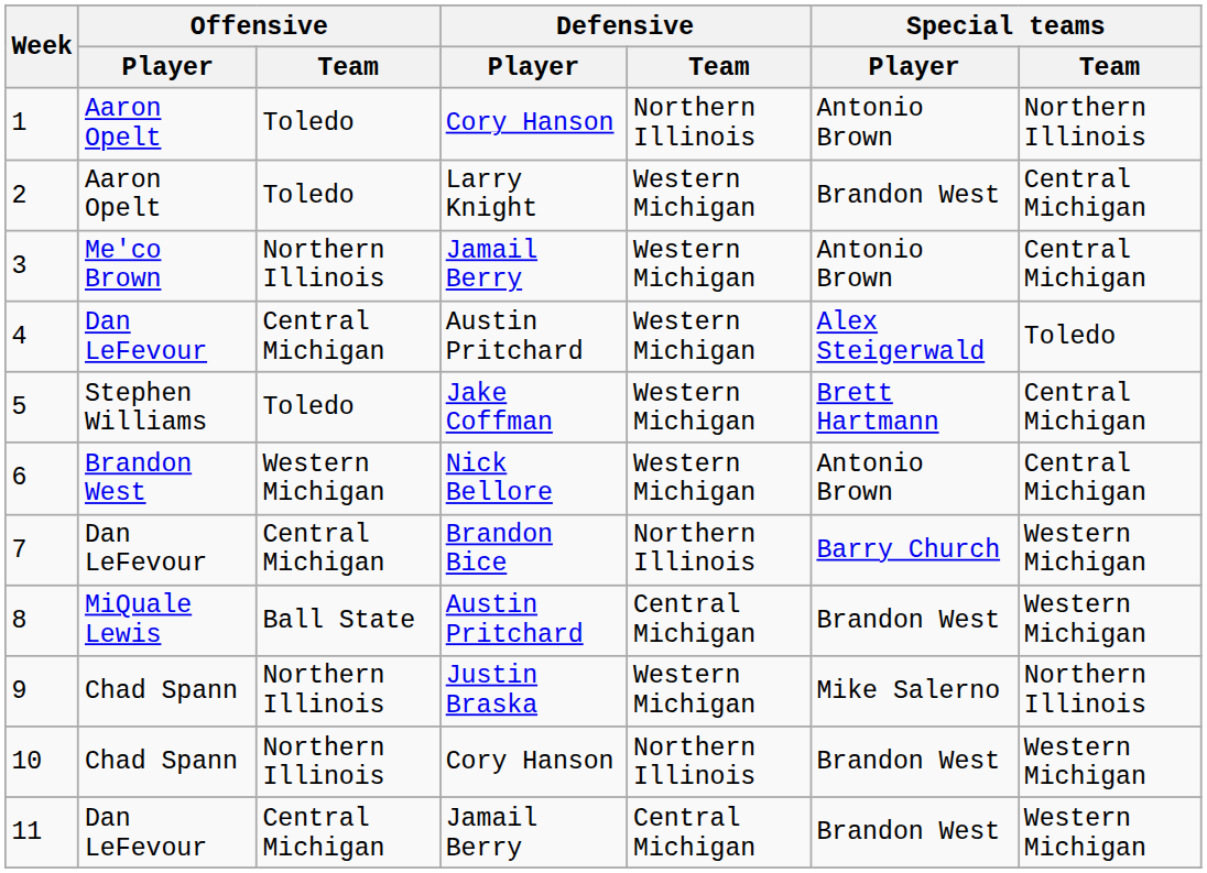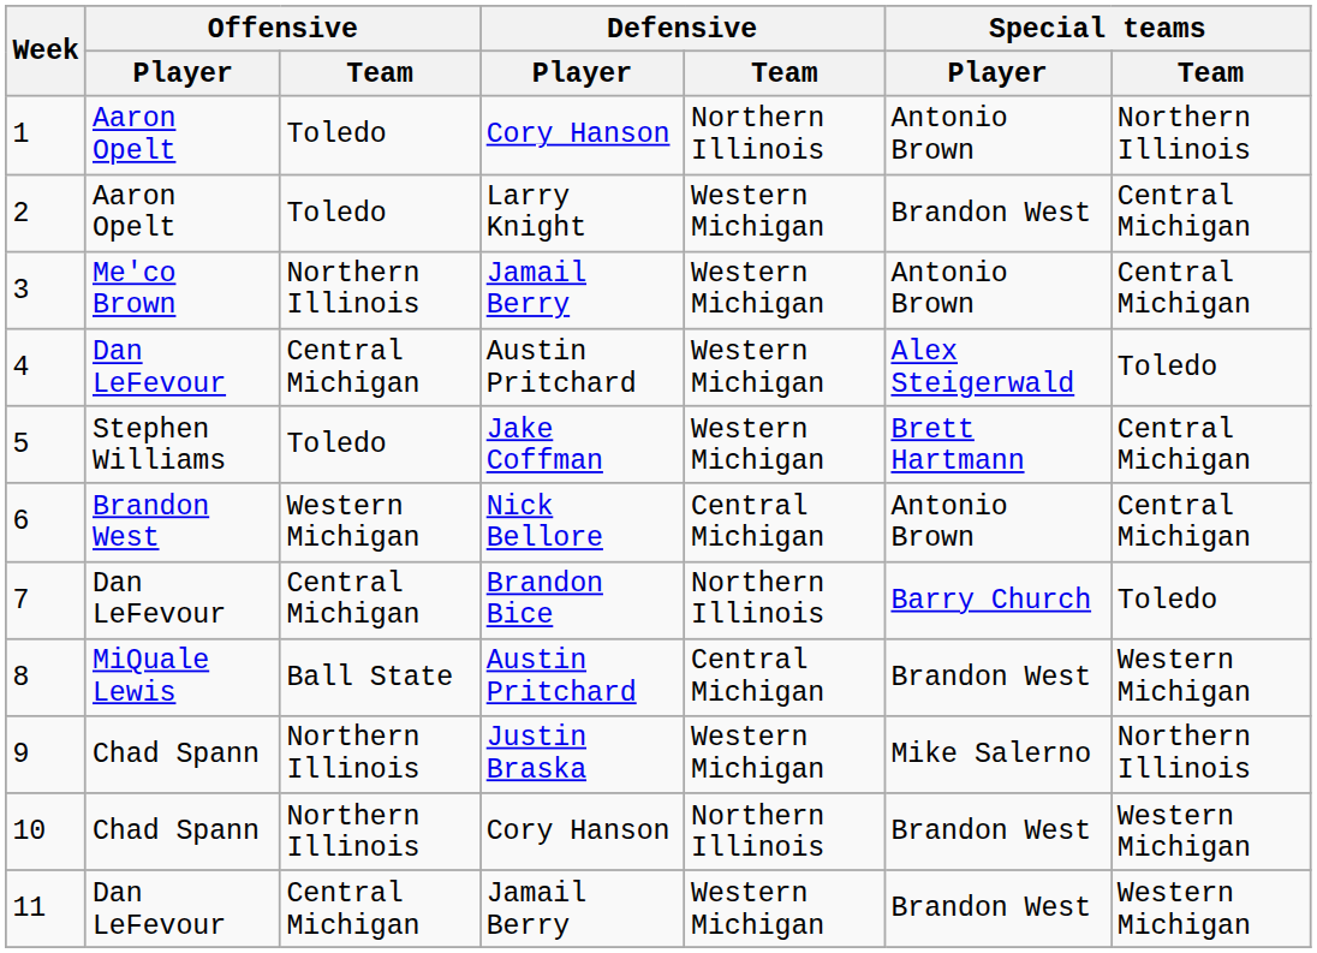 <table class="wikitable">
 <tr>
 <th rowspan="2">Week</th>
 <th colspan="2">Offensive</th>
 <th colspan="2">Defensive</th>
 <th colspan="2">Special teams</th>
 </tr>
 <tr>
 <th>Player</th>
 <th>Team</th>
 <th>Player</th>
 <th>Team</th>
 <th>Player</th>
 <th>Team</th>
 </tr>
 <tr>
 <td>1</td>
 <td><a href='#'>Aaron Opelt</a></td>
 <td>Toledo</td>
 <td><a href='#'>Cory Hanson</a></td>
 <td>Northern Illinois</td>
 <td>Antonio Brown</td>
 <td>Northern Illinois</td>
 </tr>
 <tr>
 <td>2</td>
 <td>Aaron Opelt</td>
 <td>Toledo</td>
 <td>Larry Knight</td>
 <td>Western Michigan</td>
 <td>Brandon West</td>
 <td>Central Michigan</td>
 </tr>
 <tr>
 <td>3</td>
 <td><a href='#'>Me'co Brown</a></td>
 <td>Northern Illinois</td>
 <td><a href='#'>Jamail Berry</a></td>
 <td>Western Michigan</td>
 <td>Antonio Brown</td>
 <td>Central Michigan</td>
 </tr>
 <tr>
 <td>4</td>
 <td><a href='#'>Dan LeFevour</a></td>
 <td>Central Michigan</td>
 <td>Austin Pritchard</td>
 <td>Western Michigan</td>
 <td><a href='#'>Alex Steigerwald</a></td>
 <td>Toledo</td>
 </tr>
 <tr>
 <td>5</td>
 <td>Stephen Williams</td>
 <td>Toledo</td>
 <td><a href='#'>Jake Coffman</a></td>
 <td>Western Michigan</td>
 <td><a href='#'>Brett Hartmann</a></td>
 <td>Central Michigan</td>
 </tr>
 <tr>
 <td>6</td>
 <td><a href='#'>Brandon West</a></td>
 <td>Western Michigan</td>
 <td><a href='#'>Nick Bellore</a></td>
-<td>Western Michigan</td>
+<td>Central Michigan</td>
 <td>Antonio Brown</td>
 <td>Central Michigan</td>
 </tr>
 <tr>
 <td>7</td>
 <td>Dan LeFevour</td>
 <td>Central Michigan</td>
 <td><a href='#'>Brandon Bice</a></td>
 <td>Northern Illinois</td>
 <td><a href='#'>Barry Church</a></td>
-<td>Western Michigan</td>
+<td>Toledo</td>
 </tr>
 <tr>
 <td>8</td>
 <td><a href='#'>MiQuale Lewis</a></td>
 <td>Ball State</td>
 <td><a href='#'>Austin Pritchard</a></td>
 <td>Central Michigan</td>
 <td>Brandon West</td>
 <td>Western Michigan</td>
 </tr>
 <tr>
 <td>9</td>
 <td>Chad Spann</td>
 <td>Northern Illinois</td>
 <td><a href='#'>Justin Braska</a></td>
 <td>Western Michigan</td>
 <td>Mike Salerno</td>
 <td>Northern Illinois</td>
 </tr>
 <tr>
 <td>10</td>
 <td>Chad Spann</td>
 <td>Northern Illinois</td>
 <td>Cory Hanson</td>
 <td>Northern Illinois</td>
 <td>Brandon West</td>
 <td>Western Michigan</td>
 </tr>
 <tr>
 <td>11</td>
 <td>Dan LeFevour</td>
 <td>Central Michigan</td>
 <td>Jamail Berry</td>
-<td>Central Michigan</td>
+<td>Western Michigan</td>
 <td>Brandon West</td>
 <td>Western Michigan</td>
 </tr>
 </table>
